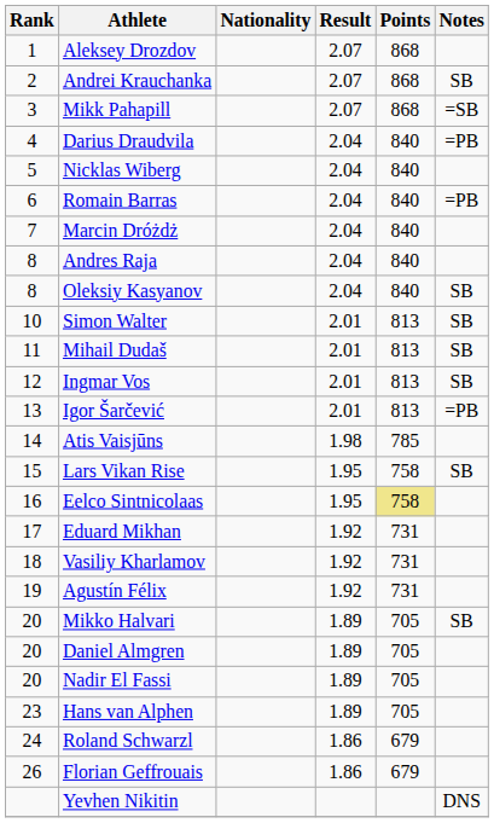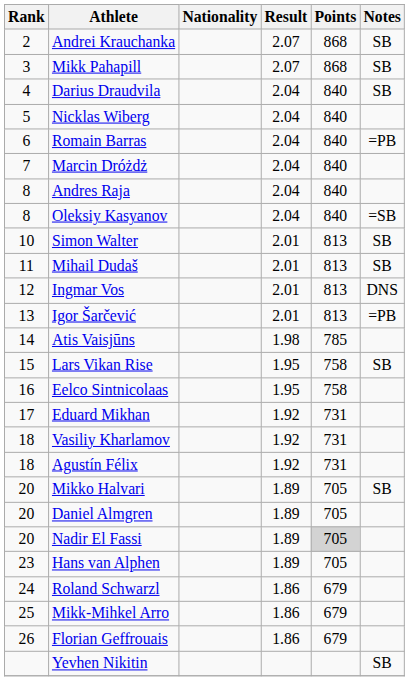 <table class="wikitable sortable" style="text-align:center">
 <tr>
 <th>Rank</th>
 <th>Athlete</th>
 <th>Nationality</th>
 <th>Result</th>
 <th>Points</th>
 <th>Notes</th>
-</tr>
-<tr>
-<td>1</td>
-<td align="left"><a href='#'>Aleksey Drozdov</a></td>
-<td align=left></td>
-<td>2.07</td>
-<td>868</td>
-<td></td>
 </tr>
 <tr>
 <td>2</td>
 <td align="left"><a href='#'>Andrei Krauchanka</a></td>
 <td align=left></td>
 <td>2.07</td>
 <td>868</td>
 <td>SB</td>
 </tr>
 <tr>
 <td>3</td>
 <td align="left"><a href='#'>Mikk Pahapill</a></td>
 <td align=left></td>
 <td>2.07</td>
 <td>868</td>
-<td>=SB</td>
+<td>SB</td>
 </tr>
 <tr>
 <td>4</td>
 <td align="left"><a href='#'>Darius Draudvila</a></td>
 <td align=left></td>
 <td>2.04</td>
 <td>840</td>
-<td>=PB</td>
+<td>SB</td>
 </tr>
 <tr>
 <td>5</td>
 <td align="left"><a href='#'>Nicklas Wiberg</a></td>
 <td align=left></td>
 <td>2.04</td>
 <td>840</td>
 <td></td>
 </tr>
 <tr>
 <td>6</td>
 <td align="left"><a href='#'>Romain Barras</a></td>
 <td align=left></td>
 <td>2.04</td>
 <td>840</td>
 <td>=PB</td>
 </tr>
 <tr>
 <td>7</td>
 <td align="left"><a href='#'>Marcin Dróżdż</a></td>
 <td align=left></td>
 <td>2.04</td>
 <td>840</td>
 <td></td>
 </tr>
 <tr>
 <td>8</td>
 <td align="left"><a href='#'>Andres Raja</a></td>
 <td align=left></td>
 <td>2.04</td>
 <td>840</td>
 <td></td>
 </tr>
 <tr>
 <td>8</td>
 <td align="left"><a href='#'>Oleksiy Kasyanov</a></td>
 <td align=left></td>
 <td>2.04</td>
 <td>840</td>
-<td>SB</td>
+<td>=SB</td>
 </tr>
 <tr>
 <td>10</td>
 <td align="left"><a href='#'>Simon Walter</a></td>
 <td align=left></td>
 <td>2.01</td>
 <td>813</td>
 <td>SB</td>
 </tr>
 <tr>
 <td>11</td>
 <td align="left"><a href='#'>Mihail Dudaš</a></td>
 <td align=left></td>
 <td>2.01</td>
 <td>813</td>
 <td>SB</td>
 </tr>
 <tr>
 <td>12</td>
 <td align="left"><a href='#'>Ingmar Vos</a></td>
 <td align=left></td>
 <td>2.01</td>
 <td>813</td>
-<td>SB</td>
+<td>DNS</td>
 </tr>
 <tr>
 <td>13</td>
 <td align="left"><a href='#'>Igor Šarčević</a></td>
 <td align=left></td>
 <td>2.01</td>
 <td>813</td>
 <td>=PB</td>
 </tr>
 <tr>
 <td>14</td>
 <td align="left"><a href='#'>Atis Vaisjūns</a></td>
 <td align=left></td>
 <td>1.98</td>
 <td>785</td>
 <td></td>
 </tr>
 <tr>
 <td>15</td>
 <td align="left"><a href='#'>Lars Vikan Rise</a></td>
 <td align=left></td>
 <td>1.95</td>
 <td>758</td>
 <td>SB</td>
 </tr>
 <tr>
 <td>16</td>
 <td align="left"><a href='#'>Eelco Sintnicolaas</a></td>
 <td align=left></td>
 <td>1.95</td>
-<td style="background: khaki;">758</td>
+<td>758</td>
 <td></td>
 </tr>
 <tr>
 <td>17</td>
 <td align="left"><a href='#'>Eduard Mikhan</a></td>
 <td align=left></td>
 <td>1.92</td>
 <td>731</td>
 <td></td>
 </tr>
 <tr>
 <td>18</td>
 <td align="left"><a href='#'>Vasiliy Kharlamov</a></td>
 <td align=left></td>
 <td>1.92</td>
 <td>731</td>
 <td></td>
 </tr>
 <tr>
-<td>19</td>
+<td>18</td>
 <td align="left"><a href='#'>Agustín Félix</a></td>
 <td align=left></td>
 <td>1.92</td>
 <td>731</td>
 <td></td>
 </tr>
 <tr>
 <td>20</td>
 <td align="left"><a href='#'>Mikko Halvari</a></td>
 <td align=left></td>
 <td>1.89</td>
 <td>705</td>
 <td>SB</td>
 </tr>
 <tr>
 <td>20</td>
 <td align="left"><a href='#'>Daniel Almgren</a></td>
 <td align=left></td>
 <td>1.89</td>
 <td>705</td>
 <td></td>
 </tr>
 <tr>
 <td>20</td>
 <td align="left"><a href='#'>Nadir El Fassi</a></td>
 <td align=left></td>
 <td>1.89</td>
-<td>705</td>
+<td style="background: lightgrey;">705</td>
 <td></td>
 </tr>
 <tr>
 <td>23</td>
 <td align="left"><a href='#'>Hans van Alphen</a></td>
 <td align=left></td>
 <td>1.89</td>
 <td>705</td>
 <td></td>
 </tr>
 <tr>
 <td>24</td>
 <td align="left"><a href='#'>Roland Schwarzl</a></td>
 <td align=left></td>
 <td>1.86</td>
 <td>679</td>
 <td></td>
 </tr>
 <tr>
+<td>25</td>
+<td align="left"><a href='#'>Mikk-Mihkel Arro</a></td>
+<td align=left></td>
+<td>1.86</td>
+<td>679</td>
+<td></td>
+</tr>
+<tr>
 <td>26</td>
 <td align="left"><a href='#'>Florian Geffrouais</a></td>
 <td align=left></td>
 <td>1.86</td>
 <td>679</td>
 <td></td>
 </tr>
 <tr>
 <td></td>
 <td align="left"><a href='#'>Yevhen Nikitin</a></td>
 <td align=left></td>
 <td></td>
 <td></td>
-<td>DNS</td>
+<td>SB</td>
 </tr>
 <tr>
 </tr>
 </table>
